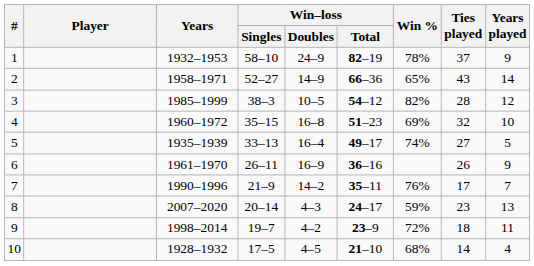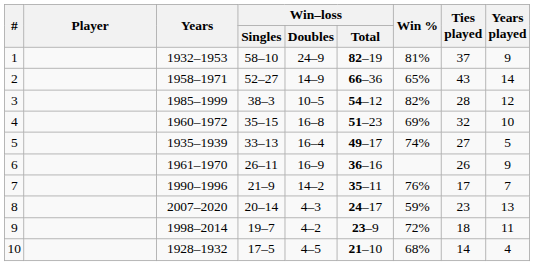 <table class="wikitable sortable nowrap" style=text-align:center>
 <tr>
 <th rowspan=2>#</th>
 <th rowspan=2 width=150>Player</th>
 <th rowspan=2 width=90>Years</th>
 <th colspan=3>Win–loss</th>
 <th rowspan=2>Win %</th>
 <th rowspan=2>Ties<br>played</th>
 <th rowspan=2>Years<br>played</th>
 </tr>
 <tr>
 <th>Singles</th>
 <th>Doubles</th>
 <th width=60>Total</th>
 </tr>
 <tr>
 <td>1</td>
 <td align="left"></td>
 <td>1932–1953</td>
 <td>58–10</td>
 <td>24–9</td>
 <td><strong>82</strong>–19</td>
-<td>78%</td>
+<td>81%</td>
 <td>37</td>
 <td>9</td>
 </tr>
 <tr>
 <td>2</td>
 <td align="left"></td>
 <td>1958–1971</td>
 <td>52–27</td>
 <td>14–9</td>
 <td><strong>66</strong>–36</td>
 <td>65%</td>
 <td>43</td>
 <td>14</td>
 </tr>
 <tr>
 <td>3</td>
 <td align="left"></td>
 <td>1985–1999</td>
 <td>38–3</td>
 <td>10–5</td>
 <td><strong>54</strong>–12</td>
 <td>82%</td>
 <td>28</td>
 <td>12</td>
 </tr>
 <tr>
 <td>4</td>
 <td align="left"></td>
 <td>1960–1972</td>
 <td>35–15</td>
 <td>16–8</td>
 <td><strong>51</strong>–23</td>
 <td>69%</td>
 <td>32</td>
 <td>10</td>
 </tr>
 <tr>
 <td>5</td>
 <td align="left"></td>
 <td>1935–1939</td>
 <td>33–13</td>
 <td>16–4</td>
 <td><strong>49</strong>–17</td>
 <td>74%</td>
 <td>27</td>
 <td>5</td>
 </tr>
 <tr>
 <td>6</td>
 <td align="left"></td>
 <td>1961–1970</td>
 <td>26–11</td>
 <td>16–9</td>
 <td><strong>36</strong>–16</td>
 <td></td>
 <td>26</td>
 <td>9</td>
 </tr>
 <tr>
 <td>7</td>
 <td align="left"></td>
 <td>1990–1996</td>
 <td>21–9</td>
 <td>14–2</td>
 <td><strong>35</strong>–11</td>
 <td>76%</td>
 <td>17</td>
 <td>7</td>
 </tr>
 <tr>
 <td>8</td>
 <td align="left"></td>
 <td>2007–2020</td>
 <td>20–14</td>
 <td>4–3</td>
 <td><strong>24</strong>–17</td>
 <td>59%</td>
 <td>23</td>
 <td>13</td>
 </tr>
 <tr>
 <td>9</td>
 <td align="left"></td>
 <td>1998–2014</td>
 <td>19–7</td>
 <td>4–2</td>
 <td><strong>23</strong>–9</td>
 <td>72%</td>
 <td>18</td>
 <td>11</td>
 </tr>
 <tr>
 <td>10</td>
 <td align="left"></td>
 <td>1928–1932</td>
 <td>17–5</td>
 <td>4–5</td>
 <td><strong>21</strong>–10</td>
 <td>68%</td>
 <td>14</td>
 <td>4</td>
 </tr>
 </table>
